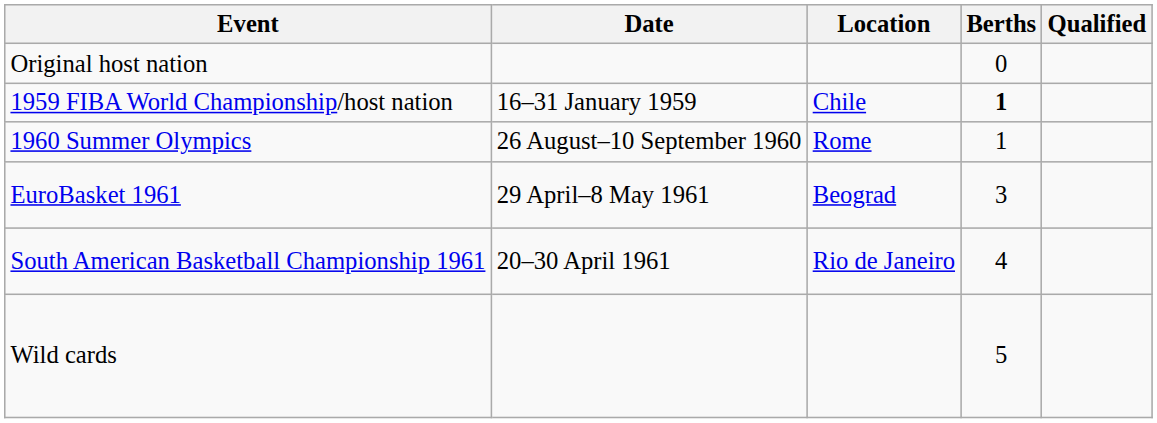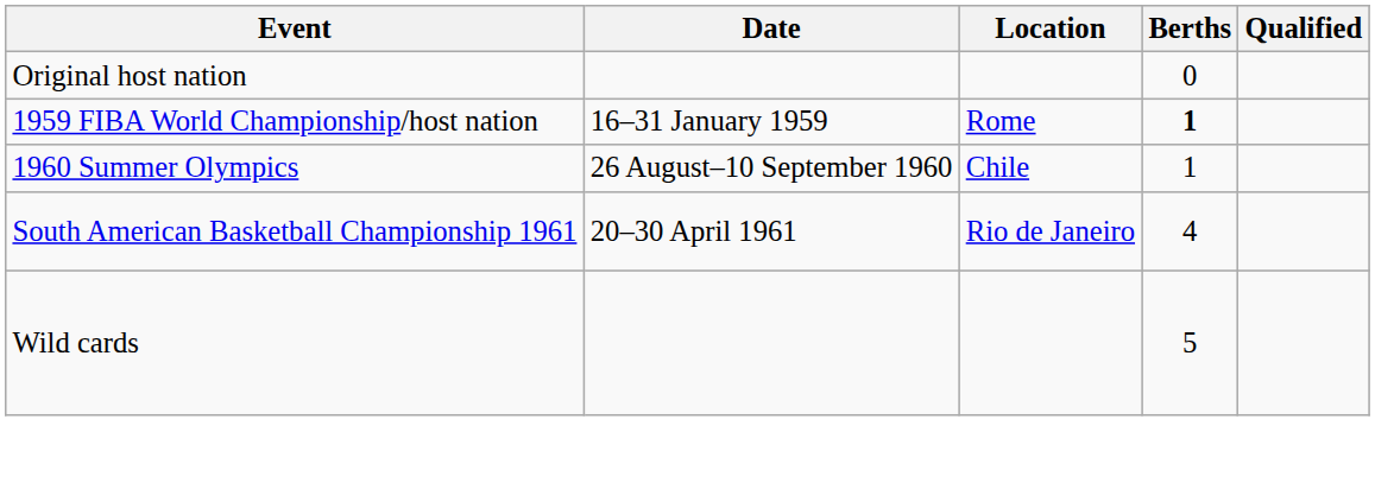 <table class="wikitable">
 <tr>
 <th>Event</th>
 <th>Date</th>
 <th>Location</th>
 <th>Berths</th>
 <th>Qualified</th>
 </tr>
 <tr>
 <td>Original host nation</td>
 <td></td>
 <td></td>
 <td align=center>0</td>
 <td><s></s></td>
 </tr>
 <tr>
 <td><a href='#'>1959 FIBA World Championship</a>/host nation</td>
 <td>16–31 January 1959</td>
-<td> <a href='#'>Chile</a></td>
+<td> <a href='#'>Rome</a></td>
 <td align=center><strong>1</strong></td>
 <td></td>
 </tr>
 <tr>
 <td><a href='#'>1960 Summer Olympics</a></td>
 <td>26 August–10 September 1960</td>
-<td> <a href='#'>Rome</a></td>
+<td> <a href='#'>Chile</a></td>
 <td align=center>1</td>
 <td></td>
-</tr>
-<tr>
-<td><a href='#'>EuroBasket 1961</a></td>
-<td>29 April–8 May 1961</td>
-<td> <a href='#'>Beograd</a></td>
-<td align=center>3</td>
-<td><br><br></td>
 </tr>
 <tr>
 <td><a href='#'>South American Basketball Championship 1961</a></td>
 <td>20–30 April 1961</td>
 <td> <a href='#'>Rio de Janeiro</a></td>
 <td align=center>4</td>
 <td><br><br></td>
 </tr>
 <tr>
 <td>Wild cards</td>
 <td></td>
 <td></td>
 <td align=center>5</td>
 <td><br><br><br><br></td>
 </tr>
 </table>
